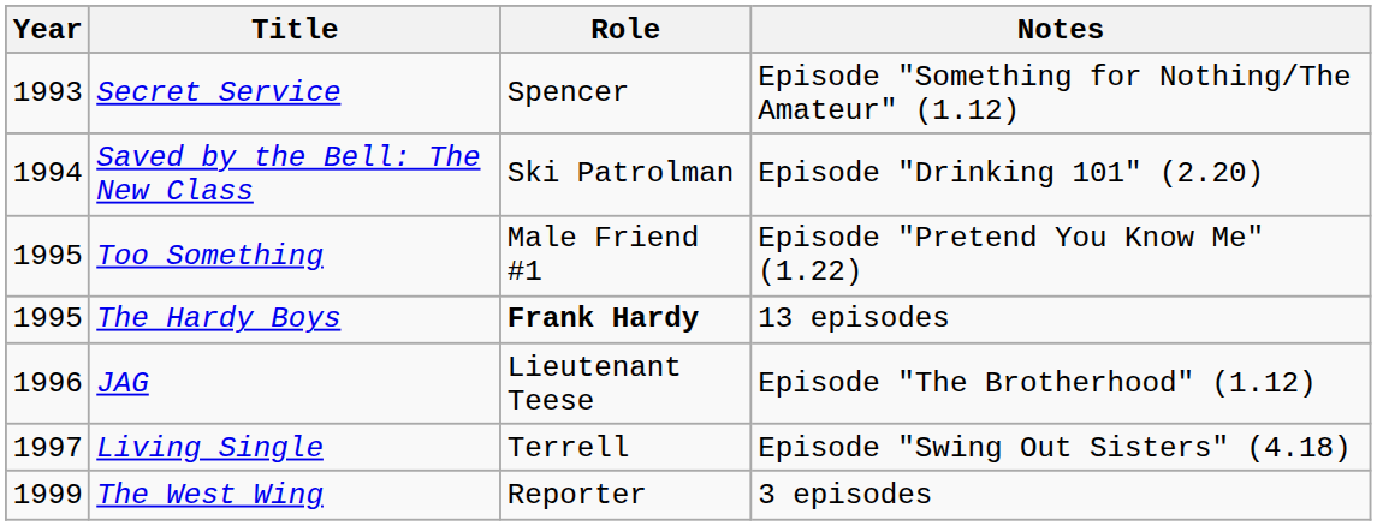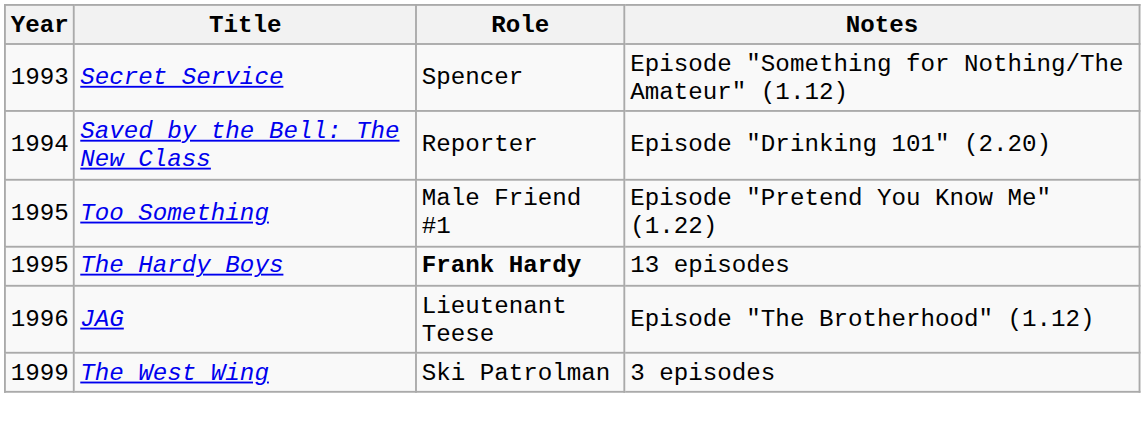 <table class="wikitable sortable">
 <tr>
 <th>Year</th>
 <th>Title</th>
 <th>Role</th>
 <th class="unsortable">Notes</th>
 </tr>
 <tr>
 <td>1993</td>
 <td><em><a href='#'>Secret Service</a></em></td>
 <td>Spencer</td>
 <td>Episode "Something for Nothing/The Amateur" (1.12)</td>
 </tr>
 <tr>
 <td>1994</td>
 <td><em><a href='#'>Saved by the Bell: The New Class</a></em></td>
-<td>Ski Patrolman</td>
+<td>Reporter</td>
 <td>Episode "Drinking 101" (2.20)</td>
 </tr>
 <tr>
 <td>1995</td>
 <td><em><a href='#'>Too Something</a></em></td>
 <td>Male Friend #1</td>
 <td>Episode "Pretend You Know Me" (1.22)</td>
 </tr>
 <tr>
 <td>1995</td>
 <td><em><a href='#'>The Hardy Boys</a></em></td>
 <td><strong>Frank Hardy</strong></td>
 <td>13 episodes</td>
 </tr>
 <tr>
 <td>1996</td>
 <td><em><a href='#'>JAG</a></em></td>
 <td>Lieutenant Teese</td>
 <td>Episode "The Brotherhood" (1.12)</td>
 </tr>
 <tr>
-<td>1997</td>
-<td><em><a href='#'>Living Single</a></em></td>
-<td>Terrell</td>
-<td>Episode "Swing Out Sisters" (4.18)</td>
-</tr>
-<tr>
 <td>1999</td>
 <td><em><a href='#'>The West Wing</a></em></td>
-<td>Reporter</td>
+<td>Ski Patrolman</td>
 <td>3 episodes</td>
 </tr>
 </table>
